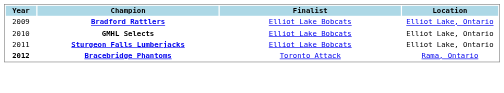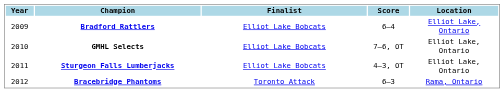 <table cellpadding="1" width="800px" style="font-size: 90%; border: 1px solid gray;">
 <tr align="center">
 <th style="background: #ADD8E6;" width="30"><strong>Year</strong></th>
 <th style="background: #ADD8E6;" width="190"><strong>Champion</strong></th>
 <th style="background: #ADD8E6;" width="189"><strong>Finalist</strong></th>
+<th style="background: #ADD8E6;" width="45"><strong>Score</strong></th>
 <th style="background: #ADD8E6;" width="100"><strong>Location</strong></th>
 </tr>
 <tr align="center">
 <td>2009</td>
 <td><strong><a href='#'>Bradford Rattlers</a></strong></td>
 <td><a href='#'>Elliot Lake Bobcats</a></td>
+<td>6–4</td>
 <td><a href='#'>Elliot Lake, Ontario</a></td>
 </tr>
 <tr align="center">
 <td>2010</td>
 <td><strong>GMHL Selects</strong></td>
 <td><a href='#'>Elliot Lake Bobcats</a></td>
+<td>7–6, OT</td>
 <td>Elliot Lake, Ontario</td>
 </tr>
 <tr align="center">
 <td>2011</td>
 <td><strong><a href='#'>Sturgeon Falls Lumberjacks</a></strong></td>
 <td><a href='#'>Elliot Lake Bobcats</a></td>
+<td>4–3, OT</td>
 <td>Elliot Lake, Ontario</td>
 </tr>
 <tr align="center">
-<td><strong>2012</strong></td>
+<td>2012</td>
 <td><strong><a href='#'>Bracebridge Phantoms</a></strong></td>
 <td><a href='#'>Toronto Attack</a></td>
+<td>6–3</td>
 <td><a href='#'>Rama, Ontario</a></td>
 </tr>
 </table>
